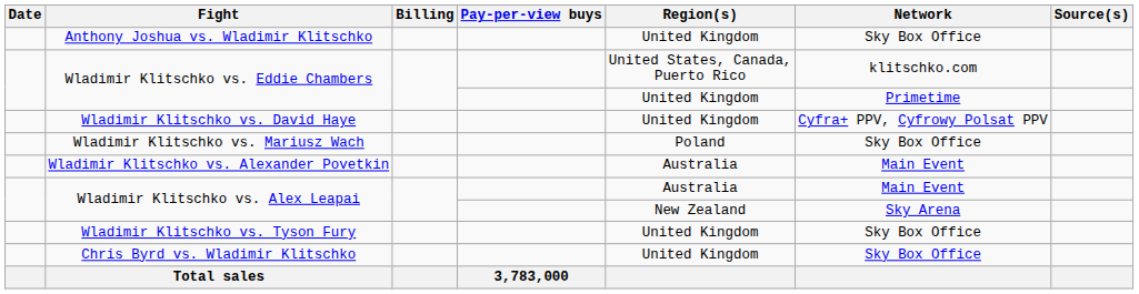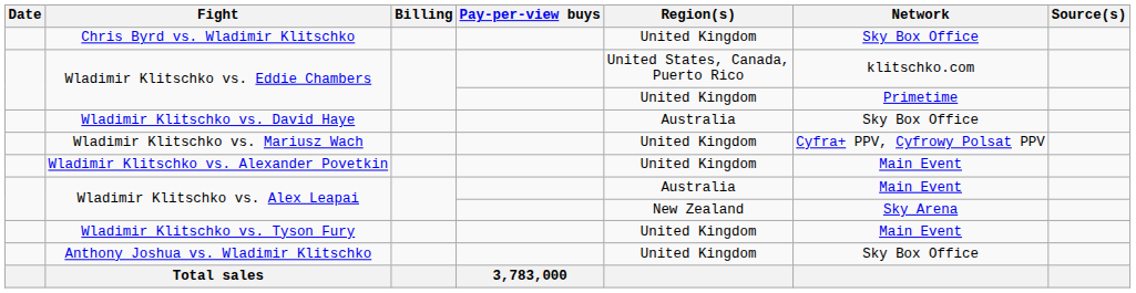 <table class="wikitable sortable" style="text-align:center; font-size:95%">
 <tr>
 <th>Date</th>
 <th>Fight</th>
 <th>Billing</th>
 <th><a href='#'>Pay-per-view</a> buys</th>
 <th>Region(s)</th>
 <th>Network</th>
 <th>Source(s)</th>
 </tr>
 <tr>
 <td></td>
-<td><a href='#'>Anthony Joshua vs. Wladimir Klitschko</a></td>
+<td><a href='#'>Chris Byrd vs. Wladimir Klitschko</a></td>
 <td></td>
 <td></td>
 <td>United Kingdom</td>
-<td>Sky Box Office</td>
+<td><a href='#'>Sky Box Office</a></td>
 <td></td>
 </tr>
 <tr>
 <td rowspan="2"></td>
 <td rowspan="2">Wladimir Klitschko vs. <a href='#'>Eddie Chambers</a></td>
 <td rowspan="2"></td>
 <td></td>
 <td>United States, Canada, <br>Puerto Rico</td>
 <td>klitschko.com</td>
 <td></td>
 </tr>
 <tr>
 <td></td>
 <td>United Kingdom</td>
 <td><a href='#'>Primetime</a></td>
 <td></td>
 </tr>
 <tr>
 <td></td>
 <td><a href='#'>Wladimir Klitschko vs. David Haye</a></td>
 <td></td>
 <td></td>
-<td>United Kingdom</td>
-<td><a href='#'>Cyfra+</a> PPV, <a href='#'>Cyfrowy Polsat</a> PPV</td>
+<td>Australia</td>
+<td>Sky Box Office</td>
 <td></td>
 </tr>
 <tr>
 <td></td>
 <td>Wladimir Klitschko vs. <a href='#'>Mariusz Wach</a></td>
 <td></td>
 <td></td>
-<td>Poland</td>
-<td>Sky Box Office</td>
+<td>United Kingdom</td>
+<td><a href='#'>Cyfra+</a> PPV, <a href='#'>Cyfrowy Polsat</a> PPV</td>
 <td></td>
 </tr>
 <tr>
 <td></td>
 <td><a href='#'>Wladimir Klitschko vs. Alexander Povetkin</a></td>
 <td></td>
 <td></td>
-<td>Australia</td>
+<td>United Kingdom</td>
 <td><a href='#'>Main Event</a></td>
 <td></td>
 </tr>
 <tr>
 <td rowspan="2"></td>
 <td rowspan="2">Wladimir Klitschko vs. <a href='#'>Alex Leapai</a></td>
 <td rowspan="2"></td>
 <td></td>
 <td>Australia</td>
 <td><a href='#'>Main Event</a></td>
 <td></td>
 </tr>
 <tr>
 <td></td>
 <td>New Zealand</td>
 <td><a href='#'>Sky Arena</a></td>
 <td></td>
 </tr>
 <tr>
 <td></td>
 <td><a href='#'>Wladimir Klitschko vs. Tyson Fury</a></td>
 <td></td>
 <td></td>
 <td>United Kingdom</td>
-<td>Sky Box Office</td>
+<td><a href='#'>Main Event</a></td>
 <td></td>
 </tr>
 <tr>
 <td></td>
-<td><a href='#'>Chris Byrd vs. Wladimir Klitschko</a></td>
+<td><a href='#'>Anthony Joshua vs. Wladimir Klitschko</a></td>
 <td></td>
 <td></td>
 <td>United Kingdom</td>
-<td><a href='#'>Sky Box Office</a></td>
+<td>Sky Box Office</td>
 <td></td>
 </tr>
 <tr>
 <th></th>
 <th>Total sales</th>
 <th></th>
 <th>3,783,000</th>
 <th></th>
 <th></th>
 <th></th>
 </tr>
 </table>
